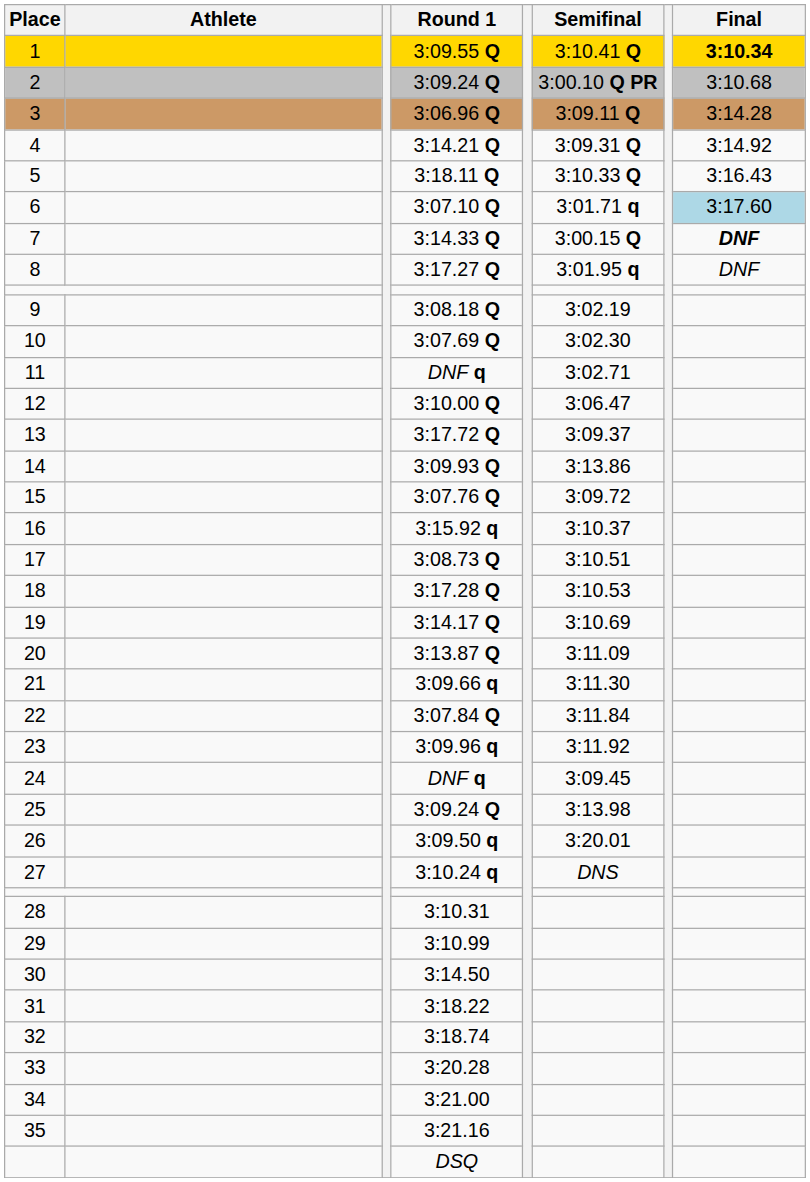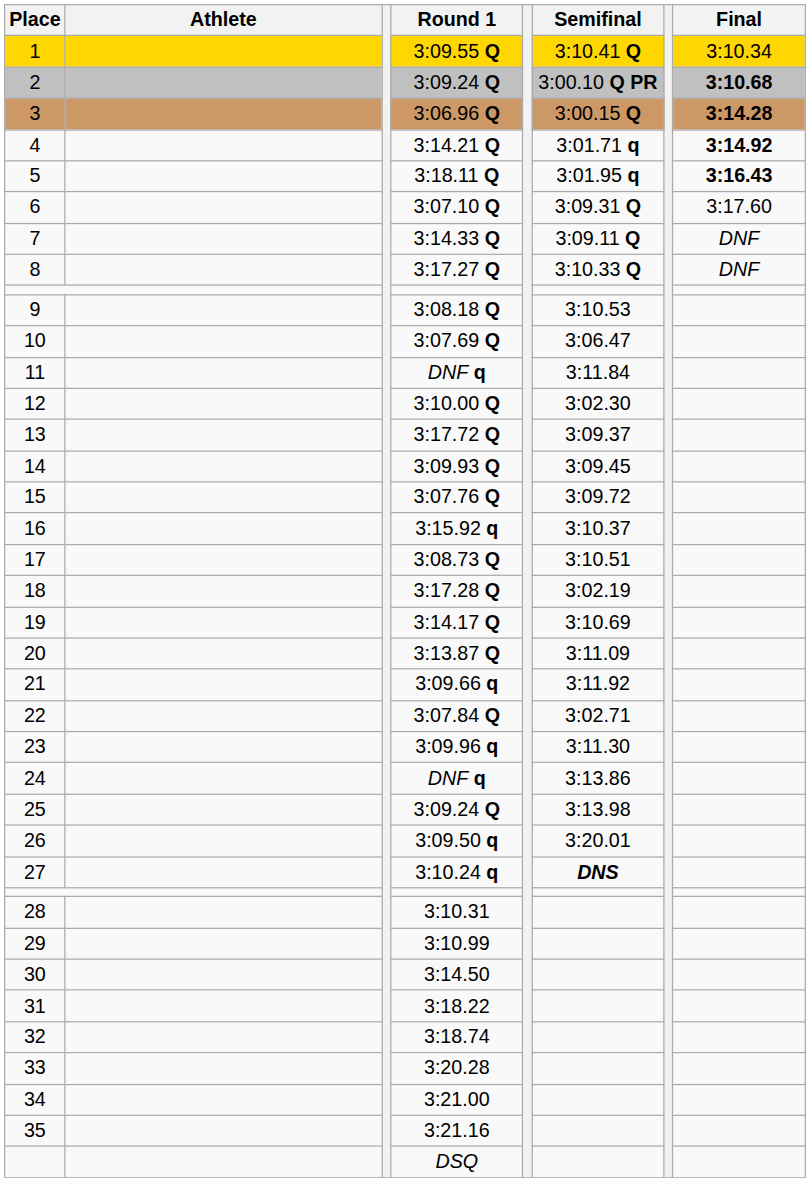 <table class="wikitable" style="text-align:center">
 <tr>
 <th>Place</th>
 <th width=250>Athlete</th>
 <th rowspan=39></th>
 <th width=100>Round 1</th>
 <th rowspan=39></th>
 <th width=100>Semifinal</th>
 <th rowspan=39></th>
 <th width=100>Final</th>
 </tr>
 <tr bgcolor=gold>
 <td>1</td>
 <td align=left></td>
 <td>3:09.55 <strong>Q</strong></td>
 <td>3:10.41 <strong>Q</strong></td>
-<td><strong>3:10.34</strong></td>
+<td>3:10.34</td>
 </tr>
 <tr bgcolor=silver>
 <td>2</td>
 <td align=left></td>
 <td>3:09.24 <strong>Q</strong></td>
 <td>3:00.10 <strong>Q PR</strong></td>
-<td>3:10.68</td>
+<td><strong>3:10.68</strong></td>
 </tr>
 <tr bgcolor=cc9966>
 <td>3</td>
 <td align=left></td>
 <td>3:06.96 <strong>Q</strong></td>
-<td>3:09.11 <strong>Q</strong></td>
-<td>3:14.28</td>
+<td>3:00.15 <strong>Q</strong></td>
+<td><strong>3:14.28</strong></td>
 </tr>
 <tr>
 <td>4</td>
 <td align=left></td>
 <td>3:14.21 <strong>Q</strong></td>
-<td>3:09.31 <strong>Q</strong></td>
-<td>3:14.92</td>
+<td>3:01.71 <strong>q</strong></td>
+<td><strong>3:14.92</strong></td>
 </tr>
 <tr>
 <td>5</td>
 <td align=left></td>
 <td>3:18.11 <strong>Q</strong></td>
-<td>3:10.33 <strong>Q</strong></td>
-<td>3:16.43</td>
+<td>3:01.95 <strong>q</strong></td>
+<td><strong>3:16.43</strong></td>
 </tr>
 <tr>
 <td>6</td>
 <td align=left></td>
 <td>3:07.10 <strong>Q</strong></td>
-<td>3:01.71 <strong>q</strong></td>
-<td style="background: lightblue;">3:17.60</td>
+<td>3:09.31 <strong>Q</strong></td>
+<td>3:17.60</td>
 </tr>
 <tr>
 <td>7</td>
 <td align=left></td>
 <td>3:14.33 <strong>Q</strong></td>
-<td>3:00.15 <strong>Q</strong></td>
-<td><strong><em>DNF</em></strong></td>
+<td>3:09.11 <strong>Q</strong></td>
+<td><em>DNF</em></td>
 </tr>
 <tr>
 <td>8</td>
 <td align=left></td>
 <td>3:17.27 <strong>Q</strong></td>
-<td>3:01.95 <strong>q</strong></td>
+<td>3:10.33 <strong>Q</strong></td>
 <td><em>DNF</em></td>
 </tr>
 <tr>
 <td colspan=10></td>
 </tr>
 <tr>
 <td>9</td>
 <td align=left></td>
 <td>3:08.18 <strong>Q</strong></td>
-<td>3:02.19</td>
+<td>3:10.53</td>
 <td></td>
 </tr>
 <tr>
 <td>10</td>
 <td align=left></td>
 <td>3:07.69 <strong>Q</strong></td>
-<td>3:02.30</td>
+<td>3:06.47</td>
 <td></td>
 </tr>
 <tr>
 <td>11</td>
 <td align=left></td>
 <td><em>DNF</em> <strong>q</strong></td>
-<td>3:02.71</td>
+<td>3:11.84</td>
 <td></td>
 </tr>
 <tr>
 <td>12</td>
 <td align=left></td>
 <td>3:10.00 <strong>Q</strong></td>
-<td>3:06.47</td>
+<td>3:02.30</td>
 <td></td>
 </tr>
 <tr>
 <td>13</td>
 <td align=left></td>
 <td>3:17.72 <strong>Q</strong></td>
 <td>3:09.37</td>
 <td></td>
 </tr>
 <tr>
 <td>14</td>
 <td align=left></td>
 <td>3:09.93 <strong>Q</strong></td>
-<td>3:13.86</td>
+<td>3:09.45</td>
 <td></td>
 </tr>
 <tr>
 <td>15</td>
 <td align=left></td>
 <td>3:07.76 <strong>Q</strong></td>
 <td>3:09.72</td>
 <td></td>
 </tr>
 <tr>
 <td>16</td>
 <td align=left></td>
 <td>3:15.92 <strong>q</strong></td>
 <td>3:10.37</td>
 <td></td>
 </tr>
 <tr>
 <td>17</td>
 <td align=left></td>
 <td>3:08.73 <strong>Q</strong></td>
 <td>3:10.51</td>
 <td></td>
 </tr>
 <tr>
 <td>18</td>
 <td align=left></td>
 <td>3:17.28 <strong>Q</strong></td>
-<td>3:10.53</td>
+<td>3:02.19</td>
 <td></td>
 </tr>
 <tr>
 <td>19</td>
 <td align=left></td>
 <td>3:14.17 <strong>Q</strong></td>
 <td>3:10.69</td>
 <td></td>
 </tr>
 <tr>
 <td>20</td>
 <td align=left></td>
 <td>3:13.87 <strong>Q</strong></td>
 <td>3:11.09</td>
 <td></td>
 </tr>
 <tr>
 <td>21</td>
 <td align=left></td>
 <td>3:09.66 <strong>q</strong></td>
-<td>3:11.30</td>
+<td>3:11.92</td>
 <td></td>
 </tr>
 <tr>
 <td>22</td>
 <td align=left></td>
 <td>3:07.84 <strong>Q</strong></td>
-<td>3:11.84</td>
+<td>3:02.71</td>
 <td></td>
 </tr>
 <tr>
 <td>23</td>
 <td align=left></td>
 <td>3:09.96 <strong>q</strong></td>
-<td>3:11.92</td>
+<td>3:11.30</td>
 <td></td>
 </tr>
 <tr>
 <td>24</td>
 <td align=left></td>
 <td><em>DNF</em> <strong>q</strong></td>
-<td>3:09.45</td>
+<td>3:13.86</td>
 <td></td>
 </tr>
 <tr>
 <td>25</td>
 <td align=left></td>
 <td>3:09.24 <strong>Q</strong></td>
 <td>3:13.98</td>
 <td></td>
 </tr>
 <tr>
 <td>26</td>
 <td align=left></td>
 <td>3:09.50 <strong>q</strong></td>
 <td>3:20.01</td>
 <td></td>
 </tr>
 <tr>
 <td>27</td>
 <td align=left></td>
 <td>3:10.24 <strong>q</strong></td>
-<td><em>DNS</em></td>
+<td><strong><em>DNS</em></strong></td>
 <td></td>
 </tr>
 <tr>
 <td colspan=10></td>
 </tr>
 <tr>
 <td>28</td>
 <td align=left></td>
 <td>3:10.31</td>
 <td></td>
 <td></td>
 </tr>
 <tr>
 <td>29</td>
 <td align=left></td>
 <td>3:10.99</td>
 <td></td>
 <td></td>
 </tr>
 <tr>
 <td>30</td>
 <td align=left></td>
 <td>3:14.50</td>
 <td></td>
 <td></td>
 </tr>
 <tr>
 <td>31</td>
 <td align=left></td>
 <td>3:18.22</td>
 <td></td>
 <td></td>
 </tr>
 <tr>
 <td>32</td>
 <td align=left></td>
 <td>3:18.74</td>
 <td></td>
 <td></td>
 </tr>
 <tr>
 <td>33</td>
 <td align=left></td>
 <td>3:20.28</td>
 <td></td>
 <td></td>
 </tr>
 <tr>
 <td>34</td>
 <td align=left></td>
 <td>3:21.00</td>
 <td></td>
 <td></td>
 </tr>
 <tr>
 <td>35</td>
 <td align=left></td>
 <td>3:21.16</td>
 <td></td>
 <td></td>
 </tr>
 <tr>
 <td></td>
 <td align=left></td>
 <td><em>DSQ</em></td>
 <td></td>
 <td></td>
 </tr>
 <tr>
 </tr>
 </table>
